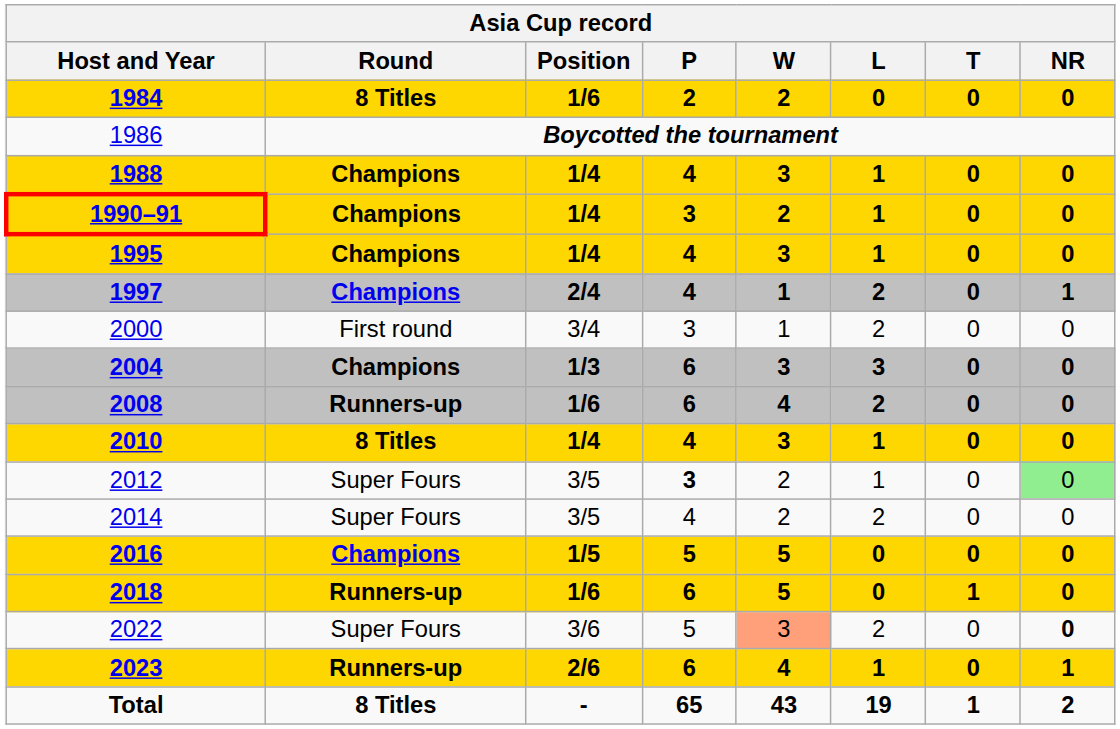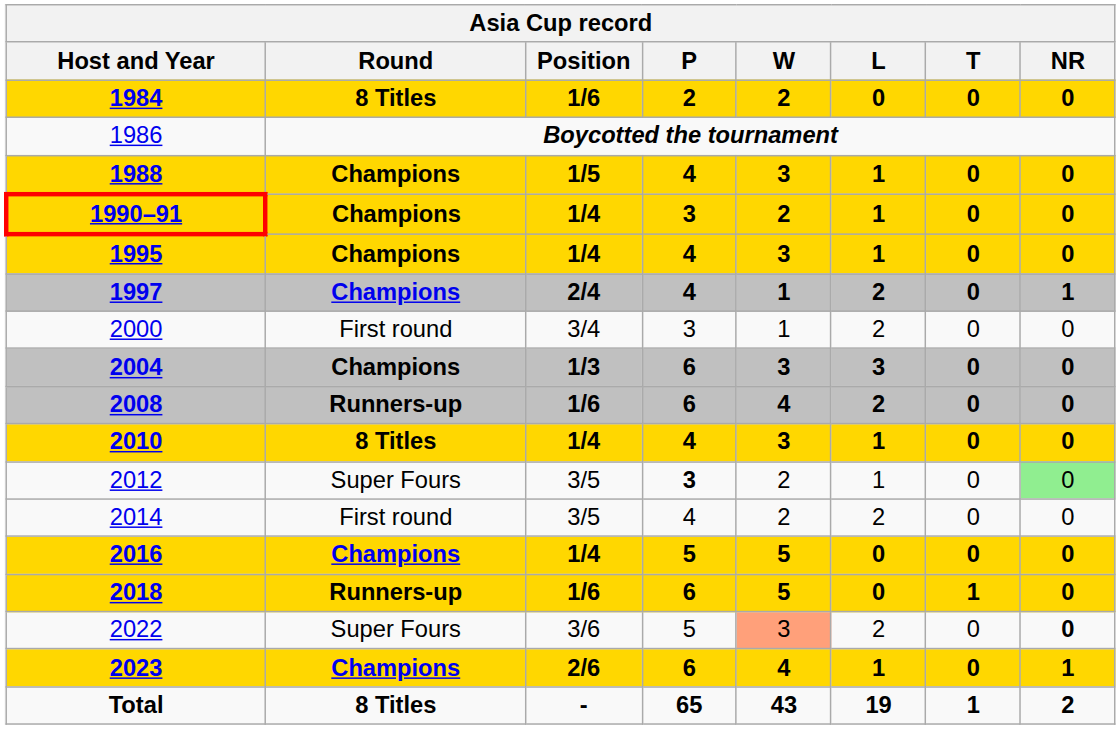 <table class="wikitable" style="text-align: center; width:85%">
 <tr>
 <th colspan=8>Asia Cup record</th>
 </tr>
 <tr>
 <th width=150>Host and Year</th>
 <th width="150">Round</th>
 <th width=50>Position</th>
 <th width=50>P</th>
 <th width="50">W</th>
 <th width=50>L</th>
 <th width=50>T</th>
 <th width=50>NR</th>
 </tr>
 <tr bgcolor=gold>
 <td> <strong><a href='#'>1984</a></strong></td>
 <td><strong>8 Titles</strong></td>
 <td><strong>1/6</strong></td>
 <td><strong>2</strong></td>
 <td><strong>2</strong></td>
 <td><strong>0</strong></td>
 <td><strong>0</strong></td>
 <td><strong>0</strong></td>
 </tr>
 <tr>
 <td> <a href='#'>1986</a></td>
 <td colspan=7><strong> <em>Boycotted the tournament</em> </strong></td>
 </tr>
 <tr bgcolor=gold>
 <td> <strong><a href='#'>1988</a></strong></td>
 <td><strong>Champions</strong></td>
-<td><strong>1/4</strong></td>
+<td><strong>1/5</strong></td>
 <td><strong>4</strong></td>
 <td><strong>3</strong></td>
 <td><strong>1</strong></td>
 <td><strong>0</strong></td>
 <td><strong>0</strong></td>
 </tr>
 <tr bgcolor=gold>
 <td style="border: 3px solid red"> <strong><a href='#'>1990–91</a></strong></td>
 <td><strong>Champions</strong></td>
 <td><strong>1/4</strong></td>
 <td><strong>3</strong></td>
 <td><strong>2</strong></td>
 <td><strong>1</strong></td>
 <td><strong>0</strong></td>
 <td><strong>0</strong></td>
 </tr>
 <tr bgcolor=gold>
 <td> <strong><a href='#'>1995</a></strong></td>
 <td><strong>Champions</strong></td>
 <td><strong>1/4</strong></td>
 <td><strong>4</strong></td>
 <td><strong>3</strong></td>
 <td><strong>1</strong></td>
 <td><strong>0</strong></td>
 <td><strong>0</strong></td>
 </tr>
 <tr bgcolor=silver>
 <td> <strong><a href='#'>1997</a></strong></td>
 <td><strong><a href='#'>Champions</a></strong></td>
 <td><strong>2/4</strong></td>
 <td><strong> 4</strong></td>
 <td><strong>1</strong></td>
 <td><strong>2</strong></td>
 <td><strong>0</strong></td>
 <td><strong>1</strong></td>
 </tr>
 <tr>
 <td> <a href='#'>2000</a></td>
 <td>First round</td>
 <td>3/4</td>
 <td>3</td>
 <td>1</td>
 <td>2</td>
 <td>0</td>
 <td>0</td>
 </tr>
 <tr bgcolor=silver>
 <td> <strong><a href='#'>2004</a></strong></td>
 <td><strong>Champions</strong></td>
 <td><strong>1/3</strong></td>
 <td><strong>6</strong></td>
 <td><strong>3</strong></td>
 <td><strong>3</strong></td>
 <td><strong>0</strong></td>
 <td><strong>0</strong></td>
 </tr>
 <tr bgcolor=silver>
 <td> <strong><a href='#'>2008</a></strong></td>
 <td><strong>Runners-up</strong></td>
 <td><strong>1/6</strong></td>
 <td><strong> 6</strong></td>
 <td><strong>4</strong></td>
 <td><strong>2</strong></td>
 <td><strong>0</strong></td>
 <td><strong>0</strong></td>
 </tr>
 <tr bgcolor=gold>
 <td> <strong><a href='#'>2010</a></strong></td>
 <td><strong>8 Titles</strong></td>
 <td><strong>1/4</strong></td>
 <td><strong>4</strong></td>
 <td><strong>3</strong></td>
 <td><strong>1</strong></td>
 <td><strong>0</strong></td>
 <td><strong>0</strong></td>
 </tr>
 <tr>
 <td> <a href='#'>2012</a></td>
 <td>Super Fours</td>
 <td>3/5</td>
 <td><strong>3</strong></td>
 <td>2</td>
 <td>1</td>
 <td>0</td>
 <td style="background: lightgreen;">0</td>
 </tr>
 <tr>
 <td> <a href='#'>2014</a></td>
-<td>Super Fours</td>
+<td>First round</td>
 <td>3/5</td>
 <td>4</td>
 <td>2</td>
 <td>2</td>
 <td>0</td>
 <td>0</td>
 </tr>
 <tr bgcolor=gold>
 <td> <strong><a href='#'>2016</a></strong></td>
 <td><strong><a href='#'>Champions</a></strong></td>
-<td><strong>1/5</strong></td>
+<td><strong>1/4</strong></td>
 <td><strong>5</strong></td>
 <td><strong>5</strong></td>
 <td><strong>0</strong></td>
 <td><strong>0</strong></td>
 <td><strong>0</strong></td>
 </tr>
 <tr bgcolor=gold>
 <td> <strong><a href='#'>2018</a></strong></td>
 <td><strong> Runners-up</strong></td>
 <td><strong>1/6</strong></td>
 <td><strong>6</strong></td>
 <td><strong>5</strong></td>
 <td><strong>0</strong></td>
 <td><strong>1</strong></td>
 <td><strong>0</strong></td>
 </tr>
 <tr>
 <td> <a href='#'>2022</a></td>
 <td>Super Fours</td>
 <td>3/6</td>
 <td>5</td>
 <td style="background: lightsalmon;">3</td>
 <td>2</td>
 <td>0</td>
 <td><strong>0</strong></td>
 </tr>
 <tr bgcolor=gold>
 <td>  <strong><a href='#'>2023</a></strong></td>
-<td><strong> Runners-up</strong></td>
+<td><strong><a href='#'>Champions</a></strong></td>
 <td><strong>2/6</strong></td>
 <td><strong>6</strong></td>
 <td><strong>4</strong></td>
 <td><strong>1</strong></td>
 <td><strong>0</strong></td>
 <td><strong>1</strong></td>
 </tr>
 <tr>
 <td><strong>Total</strong></td>
 <td><strong>8 Titles</strong></td>
 <td><strong>-</strong></td>
 <td><strong>65</strong></td>
 <td><strong>43</strong></td>
 <td><strong>19</strong></td>
 <td><strong>1</strong></td>
 <td><strong>2</strong></td>
 </tr>
 </table>
